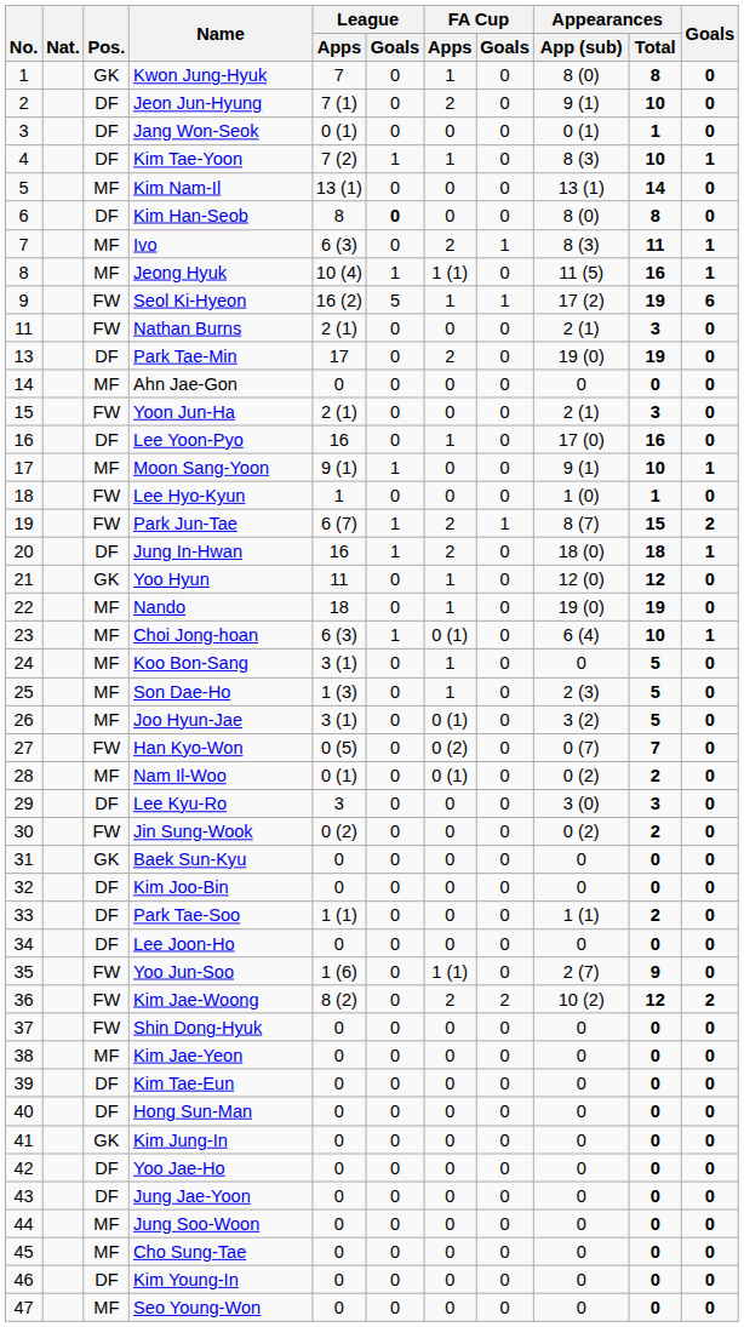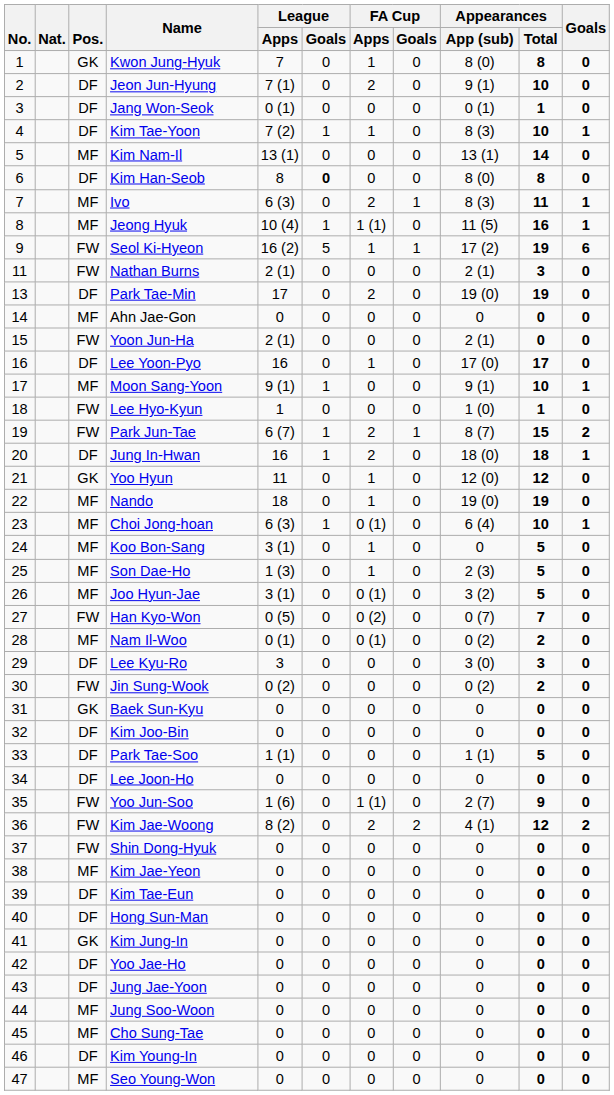 <table class="wikitable" style="font-size: 95%; text-align: center;">
 <tr>
 <th rowspan="2" valign="bottom">No.</th>
 <th rowspan="2" valign="bottom">Nat.</th>
 <th rowspan="2" valign="bottom">Pos.</th>
 <th rowspan="2" width="150">Name</th>
 <th colspan="2" width="80">League</th>
 <th colspan="2" width="80">FA Cup</th>
 <th colspan="2" width="120">Appearances</th>
 <th rowspan="2" width="40">Goals</th>
 </tr>
 <tr>
 <th>Apps</th>
 <th>Goals</th>
 <th>Apps</th>
 <th>Goals</th>
 <th>App (sub)</th>
 <th>Total</th>
 </tr>
 <tr>
 <td>1</td>
 <td></td>
 <td>GK</td>
 <td align="left"><a href='#'>Kwon Jung-Hyuk</a></td>
 <td>7</td>
 <td>0</td>
 <td>1</td>
 <td>0</td>
 <td>8 (0)</td>
 <td><strong>8</strong></td>
 <td><strong>0</strong></td>
 </tr>
 <tr>
 <td>2</td>
 <td></td>
 <td>DF</td>
 <td align="left"><a href='#'>Jeon Jun-Hyung</a></td>
 <td>7 (1)</td>
 <td>0</td>
 <td>2</td>
 <td>0</td>
 <td>9 (1)</td>
 <td><strong>10</strong></td>
 <td><strong>0</strong></td>
 </tr>
 <tr>
 <td>3</td>
 <td></td>
 <td>DF</td>
 <td align="left"><a href='#'>Jang Won-Seok</a></td>
 <td>0 (1)</td>
 <td>0</td>
 <td>0</td>
 <td>0</td>
 <td>0 (1)</td>
 <td><strong>1</strong></td>
 <td><strong>0</strong></td>
 </tr>
 <tr>
 <td>4</td>
 <td></td>
 <td>DF</td>
 <td align="left"><a href='#'>Kim Tae-Yoon</a></td>
 <td>7 (2)</td>
 <td>1</td>
 <td>1</td>
 <td>0</td>
 <td>8 (3)</td>
 <td><strong>10</strong></td>
 <td><strong>1</strong></td>
 </tr>
 <tr>
 <td>5</td>
 <td></td>
 <td>MF</td>
 <td align="left"><a href='#'>Kim Nam-Il</a></td>
 <td>13 (1)</td>
 <td>0</td>
 <td>0</td>
 <td>0</td>
 <td>13 (1)</td>
 <td><strong>14</strong></td>
 <td><strong>0</strong></td>
 </tr>
 <tr>
 <td>6</td>
 <td></td>
 <td>DF</td>
 <td align="left"><a href='#'>Kim Han-Seob</a></td>
 <td>8</td>
 <td><strong>0</strong></td>
 <td>0</td>
 <td>0</td>
 <td>8 (0)</td>
 <td><strong>8</strong></td>
 <td><strong>0</strong></td>
 </tr>
 <tr>
 <td>7</td>
 <td></td>
 <td>MF</td>
 <td align="left"><a href='#'>Ivo</a></td>
 <td>6 (3)</td>
 <td>0</td>
 <td>2</td>
 <td>1</td>
 <td>8 (3)</td>
 <td><strong>11</strong></td>
 <td><strong>1</strong></td>
 </tr>
 <tr>
 <td>8</td>
 <td></td>
 <td>MF</td>
 <td align="left"><a href='#'>Jeong Hyuk</a></td>
 <td>10 (4)</td>
 <td>1</td>
 <td>1 (1)</td>
 <td>0</td>
 <td>11 (5)</td>
 <td><strong>16</strong></td>
 <td><strong>1</strong></td>
 </tr>
 <tr>
 <td>9</td>
 <td></td>
 <td>FW</td>
 <td align="left"><a href='#'>Seol Ki-Hyeon</a></td>
 <td>16 (2)</td>
 <td>5</td>
 <td>1</td>
 <td>1</td>
 <td>17 (2)</td>
 <td><strong>19</strong></td>
 <td><strong>6</strong></td>
 </tr>
 <tr>
 <td>11</td>
 <td></td>
 <td>FW</td>
 <td align="left"><a href='#'>Nathan Burns</a></td>
 <td>2 (1)</td>
 <td>0</td>
 <td>0</td>
 <td>0</td>
 <td>2 (1)</td>
 <td><strong>3</strong></td>
 <td><strong>0</strong></td>
 </tr>
 <tr>
 <td>13</td>
 <td></td>
 <td>DF</td>
 <td align="left"><a href='#'>Park Tae-Min</a></td>
 <td>17</td>
 <td>0</td>
 <td>2</td>
 <td>0</td>
 <td>19 (0)</td>
 <td><strong>19</strong></td>
 <td><strong>0</strong></td>
 </tr>
 <tr>
 <td>14</td>
 <td></td>
 <td>MF</td>
 <td align="left">Ahn Jae-Gon</td>
 <td>0</td>
 <td>0</td>
 <td>0</td>
 <td>0</td>
 <td>0</td>
 <td><strong>0</strong></td>
 <td><strong>0</strong></td>
 </tr>
 <tr>
 <td>15</td>
 <td></td>
 <td>FW</td>
 <td align="left"><a href='#'>Yoon Jun-Ha</a></td>
 <td>2 (1)</td>
 <td>0</td>
 <td>0</td>
 <td>0</td>
 <td>2 (1)</td>
-<td><strong>3</strong></td>
+<td><strong>0</strong></td>
 <td><strong>0</strong></td>
 </tr>
 <tr>
 <td>16</td>
 <td></td>
 <td>DF</td>
 <td align="left"><a href='#'>Lee Yoon-Pyo</a></td>
 <td>16</td>
 <td>0</td>
 <td>1</td>
 <td>0</td>
 <td>17 (0)</td>
-<td><strong>16</strong></td>
+<td><strong>17</strong></td>
 <td><strong>0</strong></td>
 </tr>
 <tr>
 <td>17</td>
 <td></td>
 <td>MF</td>
 <td align="left"><a href='#'>Moon Sang-Yoon</a></td>
 <td>9 (1)</td>
 <td>1</td>
 <td>0</td>
 <td>0</td>
 <td>9 (1)</td>
 <td><strong>10</strong></td>
 <td><strong>1</strong></td>
 </tr>
 <tr>
 <td>18</td>
 <td></td>
 <td>FW</td>
 <td align="left"><a href='#'>Lee Hyo-Kyun</a></td>
 <td>1</td>
 <td>0</td>
 <td>0</td>
 <td>0</td>
 <td>1 (0)</td>
 <td><strong>1</strong></td>
 <td><strong>0</strong></td>
 </tr>
 <tr>
 <td>19</td>
 <td></td>
 <td>FW</td>
 <td align="left"><a href='#'>Park Jun-Tae</a></td>
 <td>6 (7)</td>
 <td>1</td>
 <td>2</td>
 <td>1</td>
 <td>8 (7)</td>
 <td><strong>15</strong></td>
 <td><strong>2</strong></td>
 </tr>
 <tr>
 <td>20</td>
 <td></td>
 <td>DF</td>
 <td align="left"><a href='#'>Jung In-Hwan</a></td>
 <td>16</td>
 <td>1</td>
 <td>2</td>
 <td>0</td>
 <td>18 (0)</td>
 <td><strong>18</strong></td>
 <td><strong>1</strong></td>
 </tr>
 <tr>
 <td>21</td>
 <td></td>
 <td>GK</td>
 <td align="left"><a href='#'>Yoo Hyun</a></td>
 <td>11</td>
 <td>0</td>
 <td>1</td>
 <td>0</td>
 <td>12 (0)</td>
 <td><strong>12</strong></td>
 <td><strong>0</strong></td>
 </tr>
 <tr>
 <td>22</td>
 <td></td>
 <td>MF</td>
 <td align="left"><a href='#'>Nando</a></td>
 <td>18</td>
 <td>0</td>
 <td>1</td>
 <td>0</td>
 <td>19 (0)</td>
 <td><strong>19</strong></td>
 <td><strong>0</strong></td>
 </tr>
 <tr>
 <td>23</td>
 <td></td>
 <td>MF</td>
 <td align="left"><a href='#'>Choi Jong-hoan</a></td>
 <td>6 (3)</td>
 <td>1</td>
 <td>0 (1)</td>
 <td>0</td>
 <td>6 (4)</td>
 <td><strong>10</strong></td>
 <td><strong>1</strong></td>
 </tr>
 <tr>
 <td>24</td>
 <td></td>
 <td>MF</td>
 <td align="left"><a href='#'>Koo Bon-Sang</a></td>
 <td>3 (1)</td>
 <td>0</td>
 <td>1</td>
 <td>0</td>
 <td>0</td>
 <td><strong>5</strong></td>
 <td><strong>0</strong></td>
 </tr>
 <tr>
 <td>25</td>
 <td></td>
 <td>MF</td>
 <td align="left"><a href='#'>Son Dae-Ho</a></td>
 <td>1 (3)</td>
 <td>0</td>
 <td>1</td>
 <td>0</td>
 <td>2 (3)</td>
 <td><strong>5</strong></td>
 <td><strong>0</strong></td>
 </tr>
 <tr>
 <td>26</td>
 <td></td>
 <td>MF</td>
 <td align="left"><a href='#'>Joo Hyun-Jae</a></td>
 <td>3 (1)</td>
 <td>0</td>
 <td>0 (1)</td>
 <td>0</td>
 <td>3 (2)</td>
 <td><strong>5</strong></td>
 <td><strong>0</strong></td>
 </tr>
 <tr>
 <td>27</td>
 <td></td>
 <td>FW</td>
 <td align="left"><a href='#'>Han Kyo-Won</a></td>
 <td>0 (5)</td>
 <td>0</td>
 <td>0 (2)</td>
 <td>0</td>
 <td>0 (7)</td>
 <td><strong>7</strong></td>
 <td><strong>0</strong></td>
 </tr>
 <tr>
 <td>28</td>
 <td></td>
 <td>MF</td>
 <td align="left"><a href='#'>Nam Il-Woo</a></td>
 <td>0 (1)</td>
 <td>0</td>
 <td>0 (1)</td>
 <td>0</td>
 <td>0 (2)</td>
 <td><strong>2</strong></td>
 <td><strong>0</strong></td>
 </tr>
 <tr>
 <td>29</td>
 <td></td>
 <td>DF</td>
 <td align="left"><a href='#'>Lee Kyu-Ro</a></td>
 <td>3</td>
 <td>0</td>
 <td>0</td>
 <td>0</td>
 <td>3 (0)</td>
 <td><strong>3</strong></td>
 <td><strong>0</strong></td>
 </tr>
 <tr>
 <td>30</td>
 <td></td>
 <td>FW</td>
 <td align="left"><a href='#'>Jin Sung-Wook</a></td>
 <td>0 (2)</td>
 <td>0</td>
 <td>0</td>
 <td>0</td>
 <td>0 (2)</td>
 <td><strong>2</strong></td>
 <td><strong>0</strong></td>
 </tr>
 <tr>
 <td>31</td>
 <td></td>
 <td>GK</td>
 <td align="left"><a href='#'>Baek Sun-Kyu</a></td>
 <td>0</td>
 <td>0</td>
 <td>0</td>
 <td>0</td>
 <td>0</td>
 <td><strong>0</strong></td>
 <td><strong>0</strong></td>
 </tr>
 <tr>
 <td>32</td>
 <td></td>
 <td>DF</td>
 <td align="left"><a href='#'>Kim Joo-Bin</a></td>
 <td>0</td>
 <td>0</td>
 <td>0</td>
 <td>0</td>
 <td>0</td>
 <td><strong>0</strong></td>
 <td><strong>0</strong></td>
 </tr>
 <tr>
 <td>33</td>
 <td></td>
 <td>DF</td>
 <td align="left"><a href='#'>Park Tae-Soo</a></td>
 <td>1 (1)</td>
 <td>0</td>
 <td>0</td>
 <td>0</td>
 <td>1 (1)</td>
-<td><strong>2</strong></td>
+<td><strong>5</strong></td>
 <td><strong>0</strong></td>
 </tr>
 <tr>
 <td>34</td>
 <td></td>
 <td>DF</td>
 <td align="left"><a href='#'>Lee Joon-Ho</a></td>
 <td>0</td>
 <td>0</td>
 <td>0</td>
 <td>0</td>
 <td>0</td>
 <td><strong>0</strong></td>
 <td><strong>0</strong></td>
 </tr>
 <tr>
 <td>35</td>
 <td></td>
 <td>FW</td>
 <td align="left"><a href='#'>Yoo Jun-Soo</a></td>
 <td>1 (6)</td>
 <td>0</td>
 <td>1 (1)</td>
 <td>0</td>
 <td>2 (7)</td>
 <td><strong>9</strong></td>
 <td><strong>0</strong></td>
 </tr>
 <tr>
 <td>36</td>
 <td></td>
 <td>FW</td>
 <td align="left"><a href='#'>Kim Jae-Woong</a></td>
 <td>8 (2)</td>
 <td>0</td>
 <td>2</td>
 <td>2</td>
-<td>10 (2)</td>
+<td>4 (1)</td>
 <td><strong>12</strong></td>
 <td><strong>2</strong></td>
 </tr>
 <tr>
 <td>37</td>
 <td></td>
 <td>FW</td>
 <td align="left"><a href='#'>Shin Dong-Hyuk</a></td>
 <td>0</td>
 <td>0</td>
 <td>0</td>
 <td>0</td>
 <td>0</td>
 <td><strong>0</strong></td>
 <td><strong>0</strong></td>
 </tr>
 <tr>
 <td>38</td>
 <td></td>
 <td>MF</td>
 <td align="left"><a href='#'>Kim Jae-Yeon</a></td>
 <td>0</td>
 <td>0</td>
 <td>0</td>
 <td>0</td>
 <td>0</td>
 <td><strong>0</strong></td>
 <td><strong>0</strong></td>
 </tr>
 <tr>
 <td>39</td>
 <td></td>
 <td>DF</td>
 <td align="left"><a href='#'>Kim Tae-Eun</a></td>
 <td>0</td>
 <td>0</td>
 <td>0</td>
 <td>0</td>
 <td>0</td>
 <td><strong>0</strong></td>
 <td><strong>0</strong></td>
 </tr>
 <tr>
 <td>40</td>
 <td></td>
 <td>DF</td>
 <td align="left"><a href='#'>Hong Sun-Man</a></td>
 <td>0</td>
 <td>0</td>
 <td>0</td>
 <td>0</td>
 <td>0</td>
 <td><strong>0</strong></td>
 <td><strong>0</strong></td>
 </tr>
 <tr>
 <td>41</td>
 <td></td>
 <td>GK</td>
 <td align="left"><a href='#'>Kim Jung-In</a></td>
 <td>0</td>
 <td>0</td>
 <td>0</td>
 <td>0</td>
 <td>0</td>
 <td><strong>0</strong></td>
 <td><strong>0</strong></td>
 </tr>
 <tr>
 <td>42</td>
 <td></td>
 <td>DF</td>
 <td align="left"><a href='#'>Yoo Jae-Ho</a></td>
 <td>0</td>
 <td>0</td>
 <td>0</td>
 <td>0</td>
 <td>0</td>
 <td><strong>0</strong></td>
 <td><strong>0</strong></td>
 </tr>
 <tr>
 <td>43</td>
 <td></td>
 <td>DF</td>
 <td align="left"><a href='#'>Jung Jae-Yoon</a></td>
 <td>0</td>
 <td>0</td>
 <td>0</td>
 <td>0</td>
 <td>0</td>
 <td><strong>0</strong></td>
 <td><strong>0</strong></td>
 </tr>
 <tr>
 <td>44</td>
 <td></td>
 <td>MF</td>
 <td align="left"><a href='#'>Jung Soo-Woon</a></td>
 <td>0</td>
 <td>0</td>
 <td>0</td>
 <td>0</td>
 <td>0</td>
 <td><strong>0</strong></td>
 <td><strong>0</strong></td>
 </tr>
 <tr>
 <td>45</td>
 <td></td>
 <td>MF</td>
 <td align="left"><a href='#'>Cho Sung-Tae</a></td>
 <td>0</td>
 <td>0</td>
 <td>0</td>
 <td>0</td>
 <td>0</td>
 <td><strong>0</strong></td>
 <td><strong>0</strong></td>
 </tr>
 <tr>
 <td>46</td>
 <td></td>
 <td>DF</td>
 <td align="left"><a href='#'>Kim Young-In</a></td>
 <td>0</td>
 <td>0</td>
 <td>0</td>
 <td>0</td>
 <td>0</td>
 <td><strong>0</strong></td>
 <td><strong>0</strong></td>
 </tr>
 <tr>
 <td>47</td>
 <td></td>
 <td>MF</td>
 <td align="left"><a href='#'>Seo Young-Won</a></td>
 <td>0</td>
 <td>0</td>
 <td>0</td>
 <td>0</td>
 <td>0</td>
 <td><strong>0</strong></td>
 <td><strong>0</strong></td>
 </tr>
 </table>
